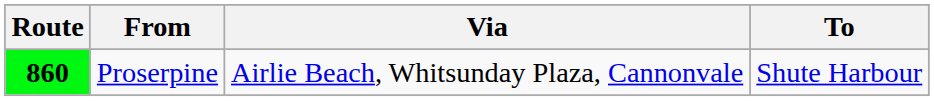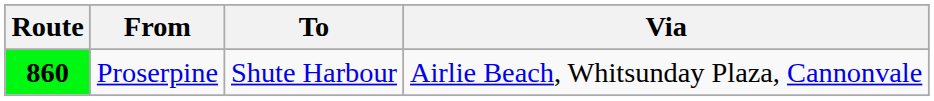 <table class="wikitable sortable" border="1">
 <tr>
 <th align="center" scope="col"><strong>Route</strong></th>
 <th scope="col"><strong>From</strong></th>
+<th scope="col"><strong>To</strong></th>
 <th scope="col"><strong>Via</strong></th>
-<th scope="col"><strong>To</strong></th>
 </tr>
 <tr>
 <th align="center" style="font-style:bold; font-size:100%; background:#00f712;"><span>860</span></th>
 <td><a href='#'>Proserpine</a></td>
+<td><a href='#'>Shute Harbour</a></td>
 <td><a href='#'>Airlie Beach</a>, Whitsunday Plaza, <a href='#'>Cannonvale</a></td>
-<td><a href='#'>Shute Harbour</a></td>
 </tr>
 </table>
